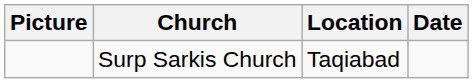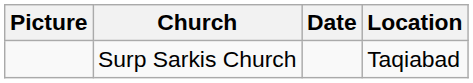 <table class="wikitable sortable">
 <tr>
 <th>Picture</th>
 <th>Church</th>
+<th>Date</th>
 <th>Location</th>
-<th>Date</th>
 </tr>
 <tr>
 <td></td>
 <td>Surp Sarkis Church</td>
+<td></td>
 <td>Taqiabad</td>
-<td></td>
 </tr>
 </table>
